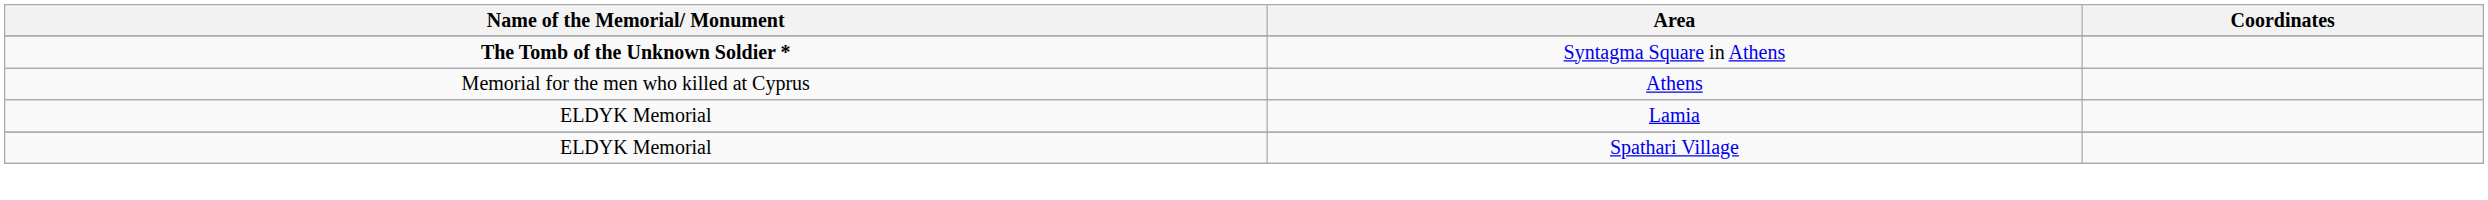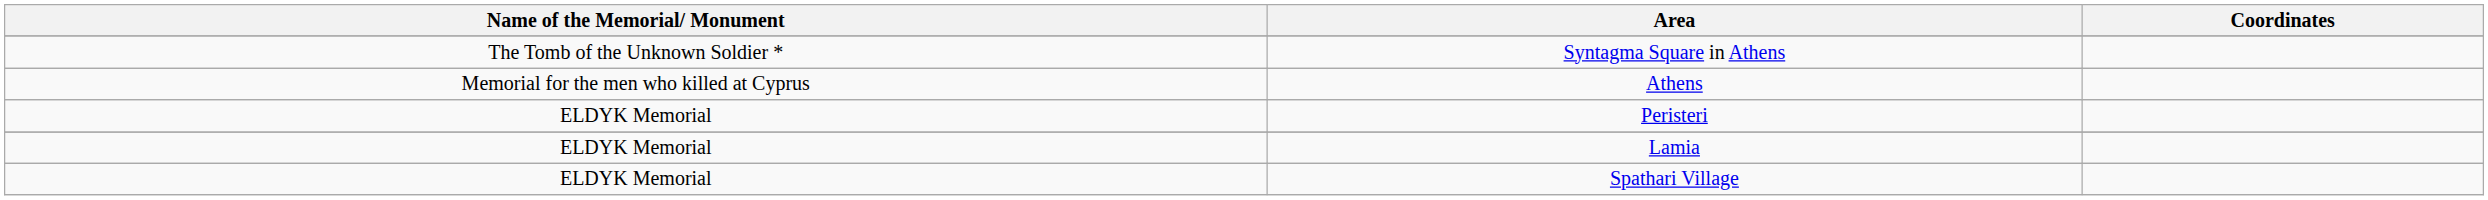 <table class="wikitable" width="100%">
 <tr>
 <th>Name of the Memorial/ Monument</th>
 <th>Area</th>
 <th>Coordinates</th>
 </tr>
 <tr>
 </tr>
 <tr>
-<td style="text-align: center;"><strong>The Tomb of the Unknown Soldier <span> * </span></strong></td>
+<td style="text-align: center;">The Tomb of the Unknown Soldier <span> * </span></td>
 <td style="text-align: center;"><a href='#'>Syntagma Square</a> in <a href='#'>Athens</a></td>
 <td style="text-align: center;"></td>
 </tr>
 <tr>
 </tr>
 <tr>
 <td style="text-align: center;">Memorial for the men who killed at Cyprus</td>
 <td style="text-align: center;"><a href='#'>Athens</a></td>
 <td style="text-align: center;"></td>
 </tr>
 <tr>
+</tr>
+<tr>
+<td style="text-align: center;">ELDYK Memorial</td>
+<td style="text-align: center;"><a href='#'>Peristeri</a></td>
+<td style="text-align: center;"></td>
 </tr>
 <tr>
 </tr>
 <tr>
 <td style="text-align: center;">ELDYK Memorial</td>
 <td style="text-align: center;"><a href='#'>Lamia</a></td>
 <td style="text-align: center;"></td>
 </tr>
 <tr>
 </tr>
 <tr>
 <td style="text-align: center;">ELDYK Memorial</td>
 <td style="text-align: center;"><a href='#'>Spathari Village</a></td>
 <td style="text-align: center;"></td>
 </tr>
 <tr>
 </tr>
 </table>
